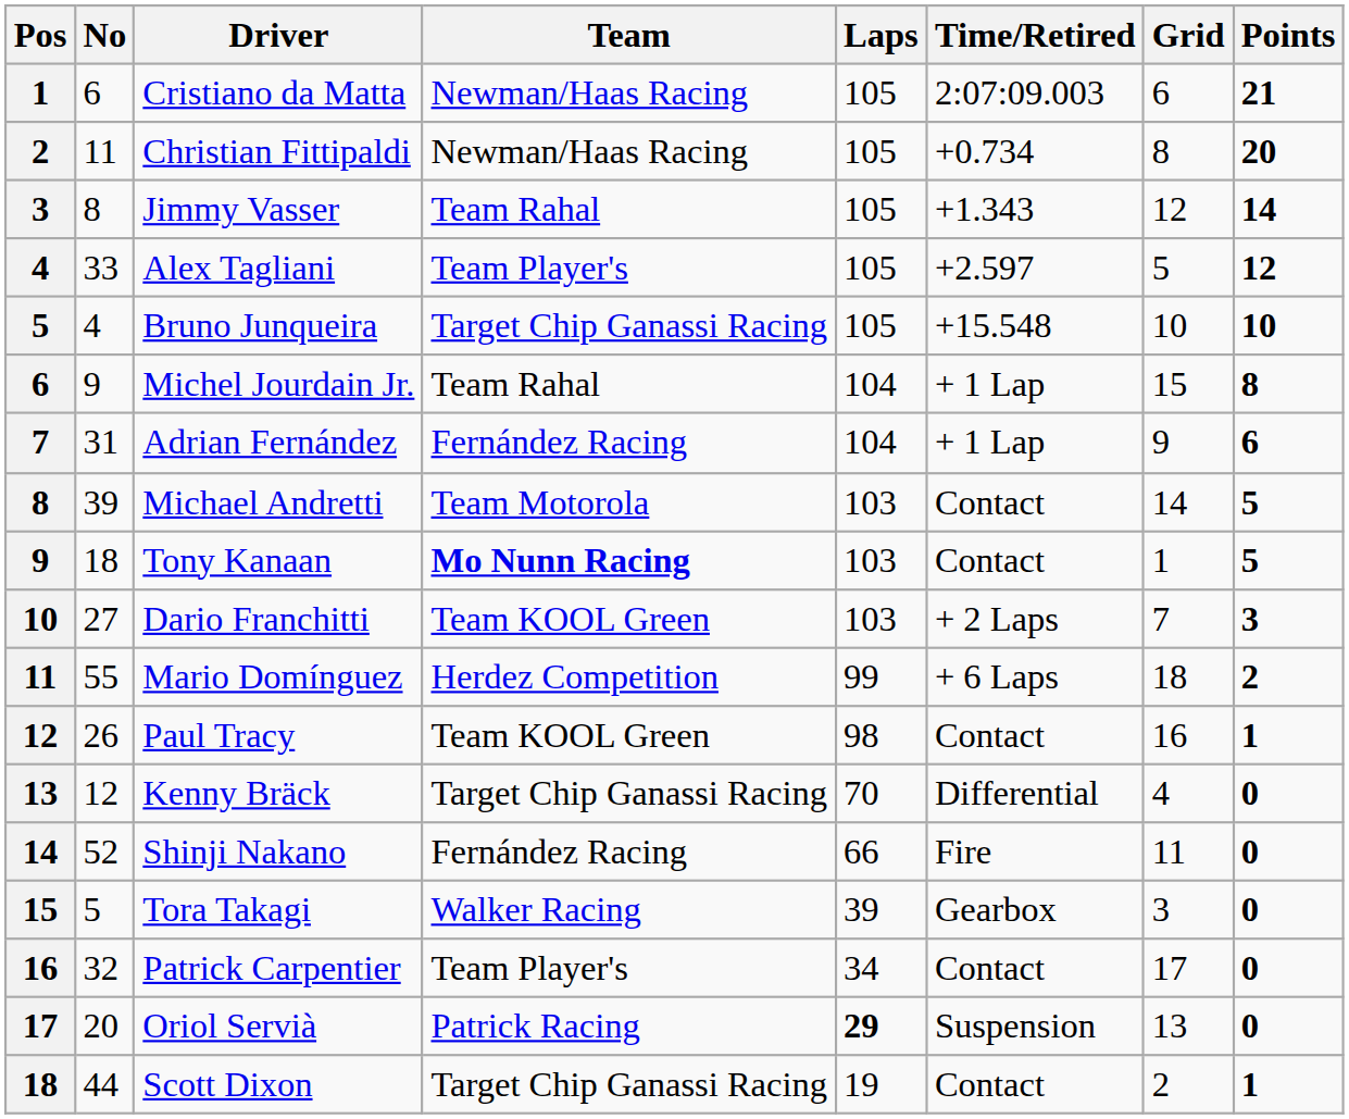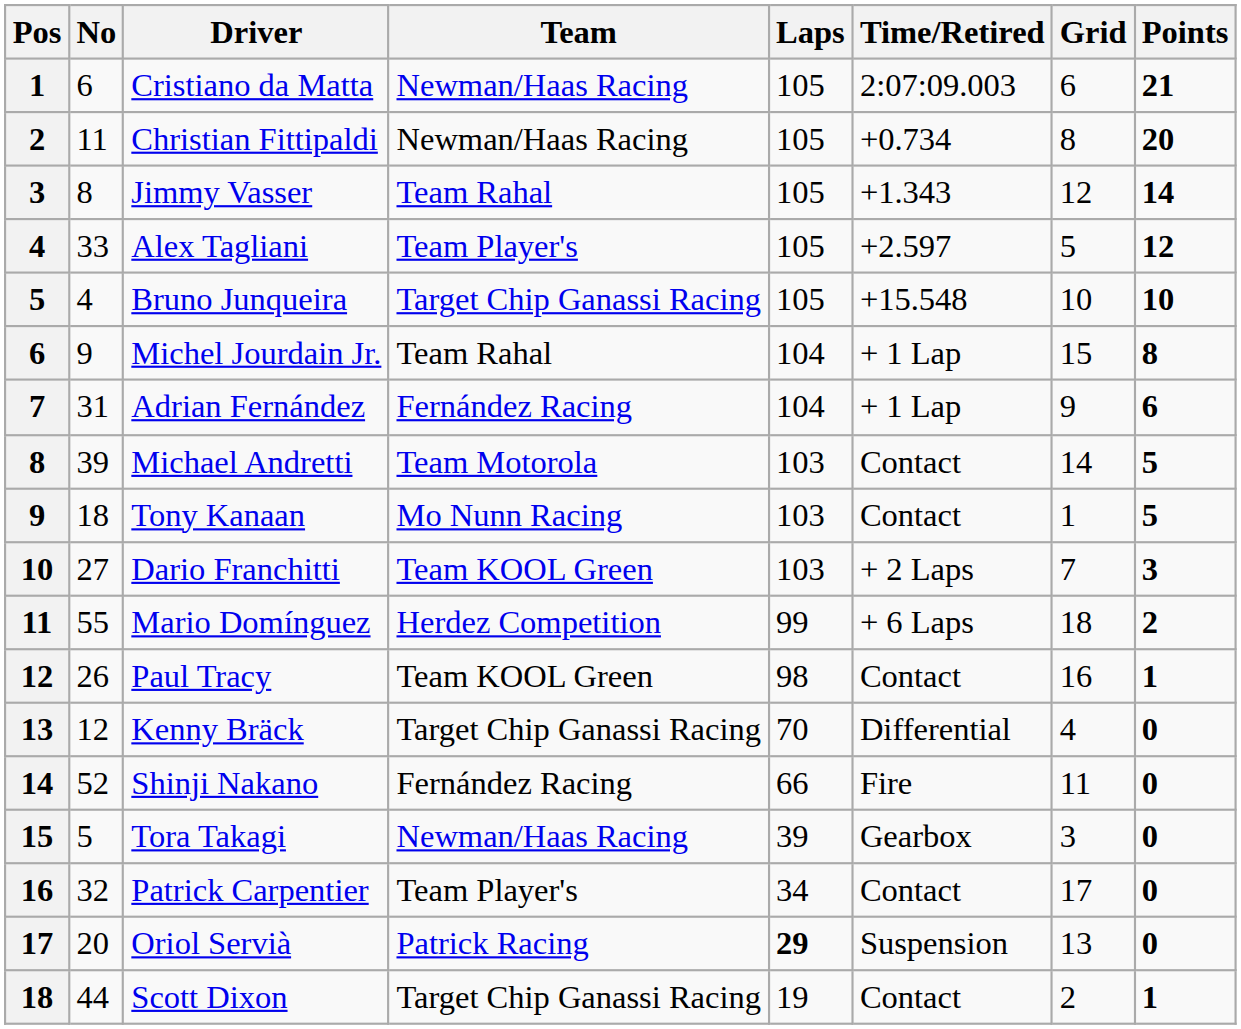 <table class="wikitable" style="font-size:95%;">
 <tr>
 <th>Pos</th>
 <th>No</th>
 <th>Driver</th>
 <th>Team</th>
 <th>Laps</th>
 <th>Time/Retired</th>
 <th>Grid</th>
 <th>Points</th>
 </tr>
 <tr>
 <th>1</th>
 <td>6</td>
 <td> <a href='#'>Cristiano da Matta</a></td>
 <td><a href='#'>Newman/Haas Racing</a></td>
 <td>105</td>
 <td>2:07:09.003</td>
 <td>6</td>
 <td><strong>21</strong></td>
 </tr>
 <tr>
 <th>2</th>
 <td>11</td>
 <td> <a href='#'>Christian Fittipaldi</a></td>
 <td>Newman/Haas Racing</td>
 <td>105</td>
 <td>+0.734</td>
 <td>8</td>
 <td><strong>20</strong></td>
 </tr>
 <tr>
 <th>3</th>
 <td>8</td>
 <td> <a href='#'>Jimmy Vasser</a></td>
 <td><a href='#'>Team Rahal</a></td>
 <td>105</td>
 <td>+1.343</td>
 <td>12</td>
 <td><strong>14</strong></td>
 </tr>
 <tr>
 <th>4</th>
 <td>33</td>
 <td> <a href='#'>Alex Tagliani</a></td>
 <td><a href='#'>Team Player's</a></td>
 <td>105</td>
 <td>+2.597</td>
 <td>5</td>
 <td><strong>12</strong></td>
 </tr>
 <tr>
 <th>5</th>
 <td>4</td>
 <td> <a href='#'>Bruno Junqueira</a></td>
 <td><a href='#'>Target Chip Ganassi Racing</a></td>
 <td>105</td>
 <td>+15.548</td>
 <td>10</td>
 <td><strong>10</strong></td>
 </tr>
 <tr>
 <th>6</th>
 <td>9</td>
 <td> <a href='#'>Michel Jourdain Jr.</a></td>
 <td>Team Rahal</td>
 <td>104</td>
 <td>+ 1 Lap</td>
 <td>15</td>
 <td><strong>8</strong></td>
 </tr>
 <tr>
 <th>7</th>
 <td>31</td>
 <td> <a href='#'>Adrian Fernández</a></td>
 <td><a href='#'>Fernández Racing</a></td>
 <td>104</td>
 <td>+ 1 Lap</td>
 <td>9</td>
 <td><strong>6</strong></td>
 </tr>
 <tr>
 <th>8</th>
 <td>39</td>
 <td> <a href='#'>Michael Andretti</a></td>
 <td><a href='#'>Team Motorola</a></td>
 <td>103</td>
 <td>Contact</td>
 <td>14</td>
 <td><strong>5</strong></td>
 </tr>
 <tr>
 <th>9</th>
 <td>18</td>
 <td> <a href='#'>Tony Kanaan</a></td>
-<td><strong><a href='#'>Mo Nunn Racing</a></strong></td>
+<td><a href='#'>Mo Nunn Racing</a></td>
 <td>103</td>
 <td>Contact</td>
 <td>1</td>
 <td><strong>5</strong></td>
 </tr>
 <tr>
 <th>10</th>
 <td>27</td>
 <td> <a href='#'>Dario Franchitti</a></td>
 <td><a href='#'>Team KOOL Green</a></td>
 <td>103</td>
 <td>+ 2 Laps</td>
 <td>7</td>
 <td><strong>3</strong></td>
 </tr>
 <tr>
 <th>11</th>
 <td>55</td>
 <td> <a href='#'>Mario Domínguez</a></td>
 <td><a href='#'>Herdez Competition</a></td>
 <td>99</td>
 <td>+ 6 Laps</td>
 <td>18</td>
 <td><strong>2</strong></td>
 </tr>
 <tr>
 <th>12</th>
 <td>26</td>
 <td> <a href='#'>Paul Tracy</a></td>
 <td>Team KOOL Green</td>
 <td>98</td>
 <td>Contact</td>
 <td>16</td>
 <td><strong>1</strong></td>
 </tr>
 <tr>
 <th>13</th>
 <td>12</td>
 <td> <a href='#'>Kenny Bräck</a></td>
 <td>Target Chip Ganassi Racing</td>
 <td>70</td>
 <td>Differential</td>
 <td>4</td>
 <td><strong>0</strong></td>
 </tr>
 <tr>
 <th>14</th>
 <td>52</td>
 <td> <a href='#'>Shinji Nakano</a></td>
 <td>Fernández Racing</td>
 <td>66</td>
 <td>Fire</td>
 <td>11</td>
 <td><strong>0</strong></td>
 </tr>
 <tr>
 <th>15</th>
 <td>5</td>
 <td> <a href='#'>Tora Takagi</a></td>
-<td><a href='#'>Walker Racing</a></td>
+<td><a href='#'>Newman/Haas Racing</a></td>
 <td>39</td>
 <td>Gearbox</td>
 <td>3</td>
 <td><strong>0</strong></td>
 </tr>
 <tr>
 <th>16</th>
 <td>32</td>
 <td> <a href='#'>Patrick Carpentier</a></td>
 <td>Team Player's</td>
 <td>34</td>
 <td>Contact</td>
 <td>17</td>
 <td><strong>0</strong></td>
 </tr>
 <tr>
 <th>17</th>
 <td>20</td>
 <td> <a href='#'>Oriol Servià</a></td>
 <td><a href='#'>Patrick Racing</a></td>
 <td><strong>29</strong></td>
 <td>Suspension</td>
 <td>13</td>
 <td><strong>0</strong></td>
 </tr>
 <tr>
 <th>18</th>
 <td>44</td>
 <td> <a href='#'>Scott Dixon</a></td>
 <td>Target Chip Ganassi Racing</td>
 <td>19</td>
 <td>Contact</td>
 <td>2</td>
 <td><strong>1</strong></td>
 </tr>
 </table>
